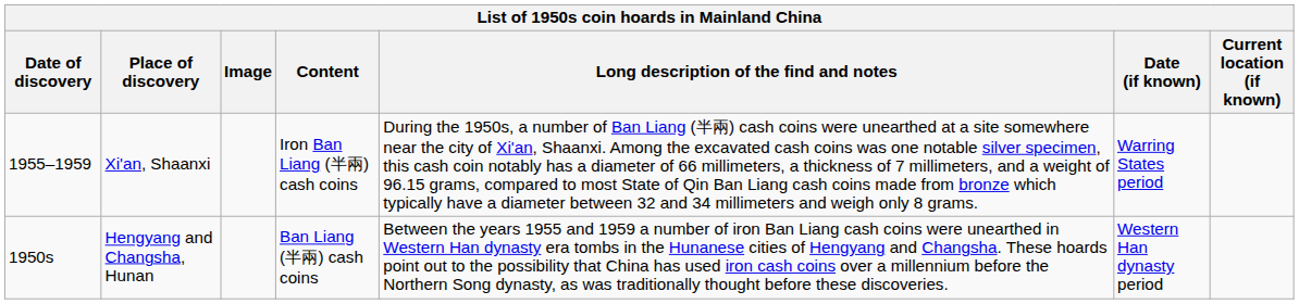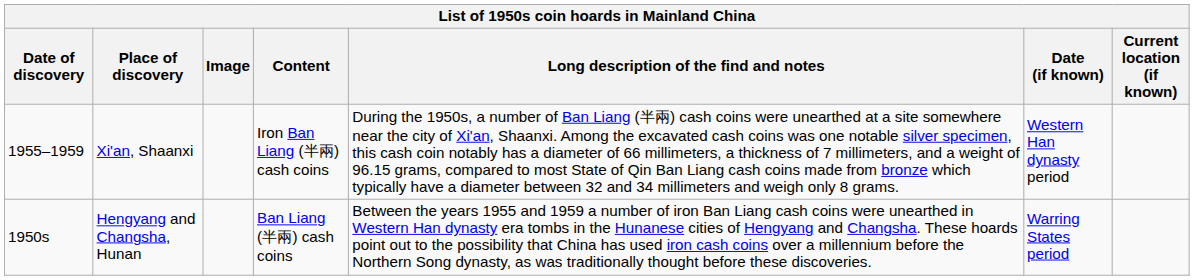 <table class="wikitable" style="font-size: 100%">
 <tr>
 <th colspan=7>List of 1950s coin hoards in Mainland China</th>
 </tr>
 <tr>
 <th>Date of discovery</th>
 <th>Place of discovery</th>
 <th>Image</th>
 <th>Content</th>
 <th>Long description of the find and notes</th>
 <th>Date<br>(if known)</th>
 <th>Current location<br>(if known)</th>
 </tr>
 <tr>
 <td>1955–1959</td>
 <td><a href='#'>Xi'an</a>, Shaanxi</td>
 <td></td>
 <td>Iron <a href='#'>Ban Liang</a> (半兩) cash coins</td>
 <td>During the 1950s, a number of <a href='#'>Ban Liang</a> (半兩) cash coins were unearthed at a site somewhere near the city of <a href='#'>Xi'an</a>, Shaanxi. Among the excavated cash coins was one notable <a href='#'>silver specimen</a>, this cash coin notably has a diameter of 66 millimeters, a thickness of 7 millimeters, and a weight of 96.15 grams, compared to most State of Qin Ban Liang cash coins made from <a href='#'>bronze</a> which typically have a diameter between 32 and 34 millimeters and weigh only 8 grams.</td>
-<td><a href='#'>Warring States period</a></td>
+<td><a href='#'>Western Han dynasty</a> period</td>
 <td></td>
 </tr>
 <tr>
 <td>1950s</td>
 <td><a href='#'>Hengyang</a> and <a href='#'>Changsha</a>, Hunan</td>
 <td></td>
 <td><a href='#'>Ban Liang</a> (半兩) cash coins</td>
 <td>Between the years 1955 and 1959 a number of iron Ban Liang cash coins were unearthed in <a href='#'>Western Han dynasty</a> era tombs in the <a href='#'>Hunanese</a> cities of <a href='#'>Hengyang</a> and <a href='#'>Changsha</a>. These hoards point out to the possibility that China has used <a href='#'>iron cash coins</a> over a millennium before the Northern Song dynasty, as was traditionally thought before these discoveries.</td>
-<td><a href='#'>Western Han dynasty</a> period</td>
+<td><a href='#'>Warring States period</a></td>
 <td></td>
 </tr>
 </table>
